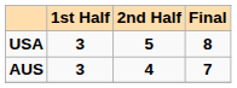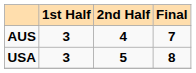 <table class="wikitable">
 <tr bgcolor=#ffdead align=center>
 <td colspan=1> </td>
 <td colspan=1><strong>1st Half</strong></td>
 <td colspan=1><strong>2nd Half</strong></td>
 <td colspan=1><strong>Final</strong></td>
 </tr>
 <tr>
+<td align=center><strong>AUS</strong></td>
+<td align=center><strong>3</strong></td>
+<td align=center><strong>4</strong></td>
+<td align=center><strong>7</strong></td>
+</tr>
+<tr>
 <td align=center><strong>USA</strong></td>
 <td align=center><strong>3</strong></td>
 <td align=center><strong>5</strong></td>
 <td align=center><strong>8</strong></td>
 </tr>
 <tr>
-<td align=center><strong>AUS</strong></td>
-<td align=center><strong>3</strong></td>
-<td align=center><strong>4</strong></td>
-<td align=center><strong>7</strong></td>
-</tr>
-<tr>
 </tr>
 </table>
